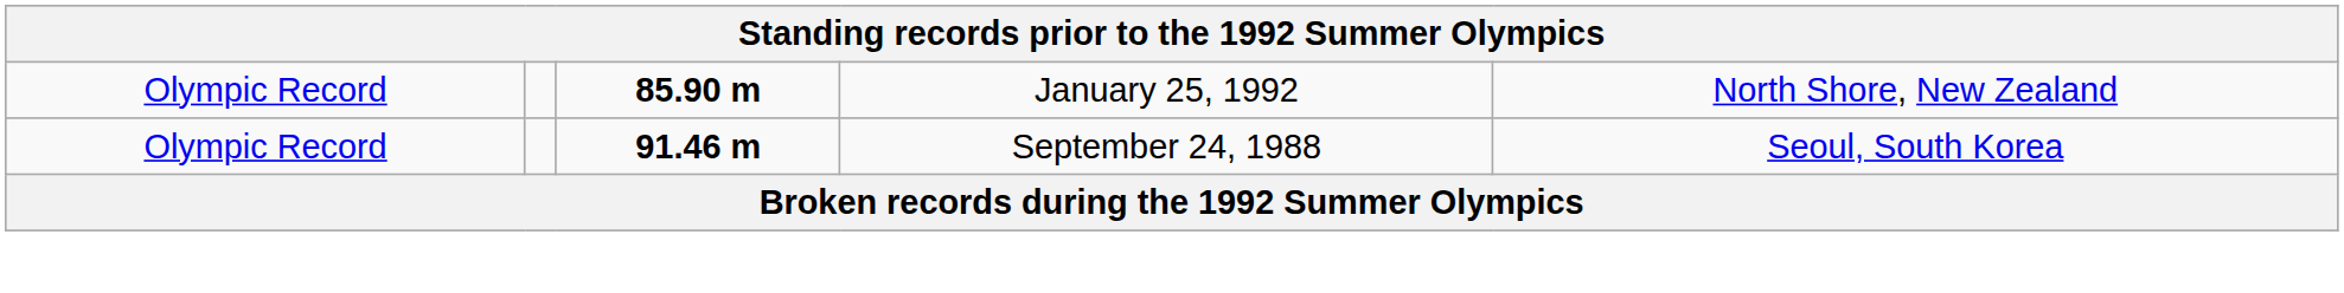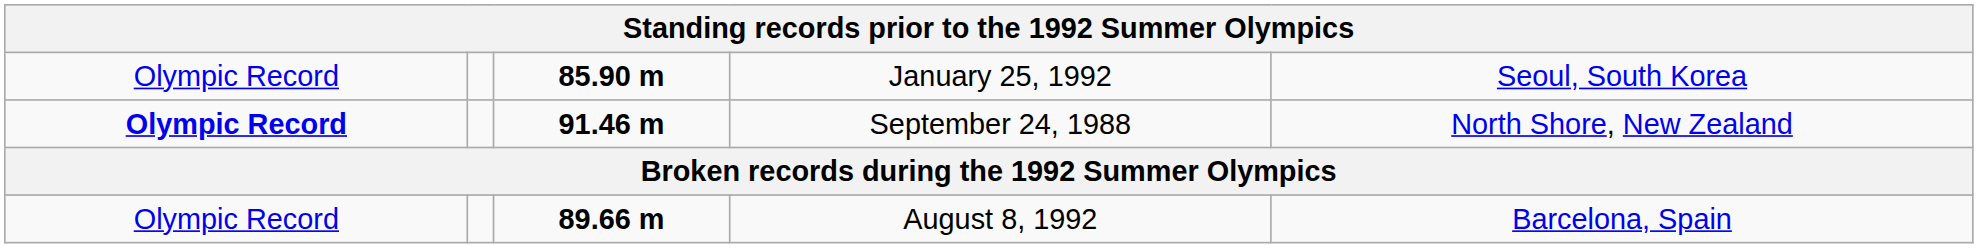 <table class="wikitable" style=" text-align:center; font-size:110%;" width="95%">
 <tr>
 <th colspan="5">Standing records prior to the 1992 Summer Olympics</th>
 </tr>
 <tr>
 <td><a href='#'>Olympic Record</a></td>
 <td></td>
 <td><strong>85.90 m </strong></td>
 <td>January 25, 1992</td>
+<td> <a href='#'>Seoul, South Korea</a></td>
+</tr>
+<tr>
+<td><strong><a href='#'>Olympic Record</a></strong></td>
+<td></td>
+<td><strong>91.46 m </strong></td>
+<td>September 24, 1988</td>
 <td> <a href='#'>North Shore</a>, <a href='#'>New Zealand</a></td>
+</tr>
+<tr>
+<th colspan="5">Broken records during the 1992 Summer Olympics</th>
 </tr>
 <tr>
 <td><a href='#'>Olympic Record</a></td>
 <td></td>
-<td><strong>91.46 m </strong></td>
-<td>September 24, 1988</td>
-<td> <a href='#'>Seoul, South Korea</a></td>
-</tr>
-<tr>
-<th colspan="5">Broken records during the 1992 Summer Olympics</th>
+<td><strong>89.66 m </strong></td>
+<td>August 8, 1992</td>
+<td> <a href='#'>Barcelona, Spain</a></td>
 </tr>
 </table>
